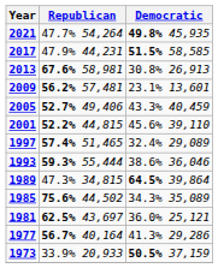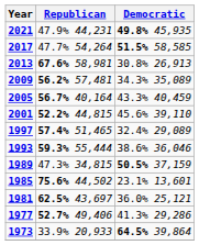 <table class="wikitable" style="float:right; margin: 1em 1em 1em 0;">
 <tr>
 <th>Year</th>
 <th><a href='#'>Republican</a></th>
 <th><a href='#'>Democratic</a></th>
 </tr>
 <tr>
 <td style="text-align:center;" ><strong><a href='#'>2021</a></strong></td>
-<td style="text-align:center;" >47.7% <em>54,264</em></td>
+<td style="text-align:center;" >47.9% <em>44,231</em></td>
 <td style="text-align:center;" ><strong>49.8%</strong> <em>45,935</em></td>
 </tr>
 <tr>
 <td style="text-align:center;" ><strong><a href='#'>2017</a></strong></td>
-<td style="text-align:center;" >47.9% <em>44,231</em></td>
+<td style="text-align:center;" >47.7% <em>54,264</em></td>
 <td style="text-align:center;" ><strong>51.5%</strong> <em>58,585</em></td>
 </tr>
 <tr>
 <td style="text-align:center;" ><strong><a href='#'>2013</a></strong></td>
 <td style="text-align:center;" ><strong>67.6% </strong> <em>58,981</em></td>
 <td style="text-align:center;" >30.8% <em>26,913</em></td>
 </tr>
 <tr>
 <td style="text-align:center;" ><strong><a href='#'>2009</a></strong></td>
 <td style="text-align:center;" ><strong>56.2% </strong> <em>57,481</em></td>
-<td style="text-align:center;" >23.1% <em>13,601</em></td>
+<td style="text-align:center;" >34.3% <em>35,089</em></td>
 </tr>
 <tr>
 <td style="text-align:center;" ><strong><a href='#'>2005</a></strong></td>
-<td style="text-align:center;" ><strong>52.7%</strong> <em>49,406</em></td>
+<td style="text-align:center;" ><strong>56.7%</strong> <em>40,164</em></td>
 <td style="text-align:center;" >43.3% <em>40,459</em></td>
 </tr>
 <tr>
 <td style="text-align:center;" ><strong><a href='#'>2001</a></strong></td>
 <td style="text-align:center;" ><strong>52.2%</strong> <em>44,815</em></td>
 <td style="text-align:center;" >45.6% <em>39,110</em></td>
 </tr>
 <tr>
 <td style="text-align:center;" ><strong><a href='#'>1997</a></strong></td>
 <td style="text-align:center;" ><strong>57.4% </strong> <em>51,465</em></td>
 <td style="text-align:center;" >32.4% <em>29,089</em></td>
 </tr>
 <tr>
 <td style="text-align:center;" ><strong><a href='#'>1993</a></strong></td>
 <td style="text-align:center;" ><strong>59.3%</strong> <em>55,444</em></td>
 <td style="text-align:center;" >38.6% <em>36,046</em></td>
 </tr>
 <tr>
 <td style="text-align:center;" ><strong><a href='#'>1989</a></strong></td>
 <td style="text-align:center;" >47.3% <em>34,815</em></td>
-<td style="text-align:center;" ><strong>64.5% </strong> <em>39,864</em></td>
+<td style="text-align:center;" ><strong>50.5% </strong> <em>37,159</em></td>
 </tr>
 <tr>
 <td style="text-align:center;" ><strong><a href='#'>1985</a></strong></td>
 <td style="text-align:center;" ><strong>75.6% </strong> <em>44,502</em></td>
-<td style="text-align:center;" >34.3% <em>35,089</em></td>
+<td style="text-align:center;" >23.1% <em>13,601</em></td>
 </tr>
 <tr>
 <td style="text-align:center;" ><strong><a href='#'>1981</a></strong></td>
 <td style="text-align:center;" ><strong>62.5%</strong> <em>43,697</em></td>
 <td style="text-align:center;" >36.0% <em>25,121</em></td>
 </tr>
 <tr>
 <td style="text-align:center;" ><strong><a href='#'>1977</a></strong></td>
-<td style="text-align:center;" ><strong>56.7%</strong> <em>40,164</em></td>
+<td style="text-align:center;" ><strong>52.7%</strong> <em>49,406</em></td>
 <td style="text-align:center;" >41.3% <em>29,286</em></td>
 </tr>
 <tr>
 <td style="text-align:center;" ><strong><a href='#'>1973</a></strong></td>
 <td style="text-align:center;" >33.9% <em>20,933</em></td>
-<td style="text-align:center;" ><strong>50.5% </strong> <em>37,159</em></td>
+<td style="text-align:center;" ><strong>64.5% </strong> <em>39,864</em></td>
 </tr>
 <tr>
 </tr>
 </table>
